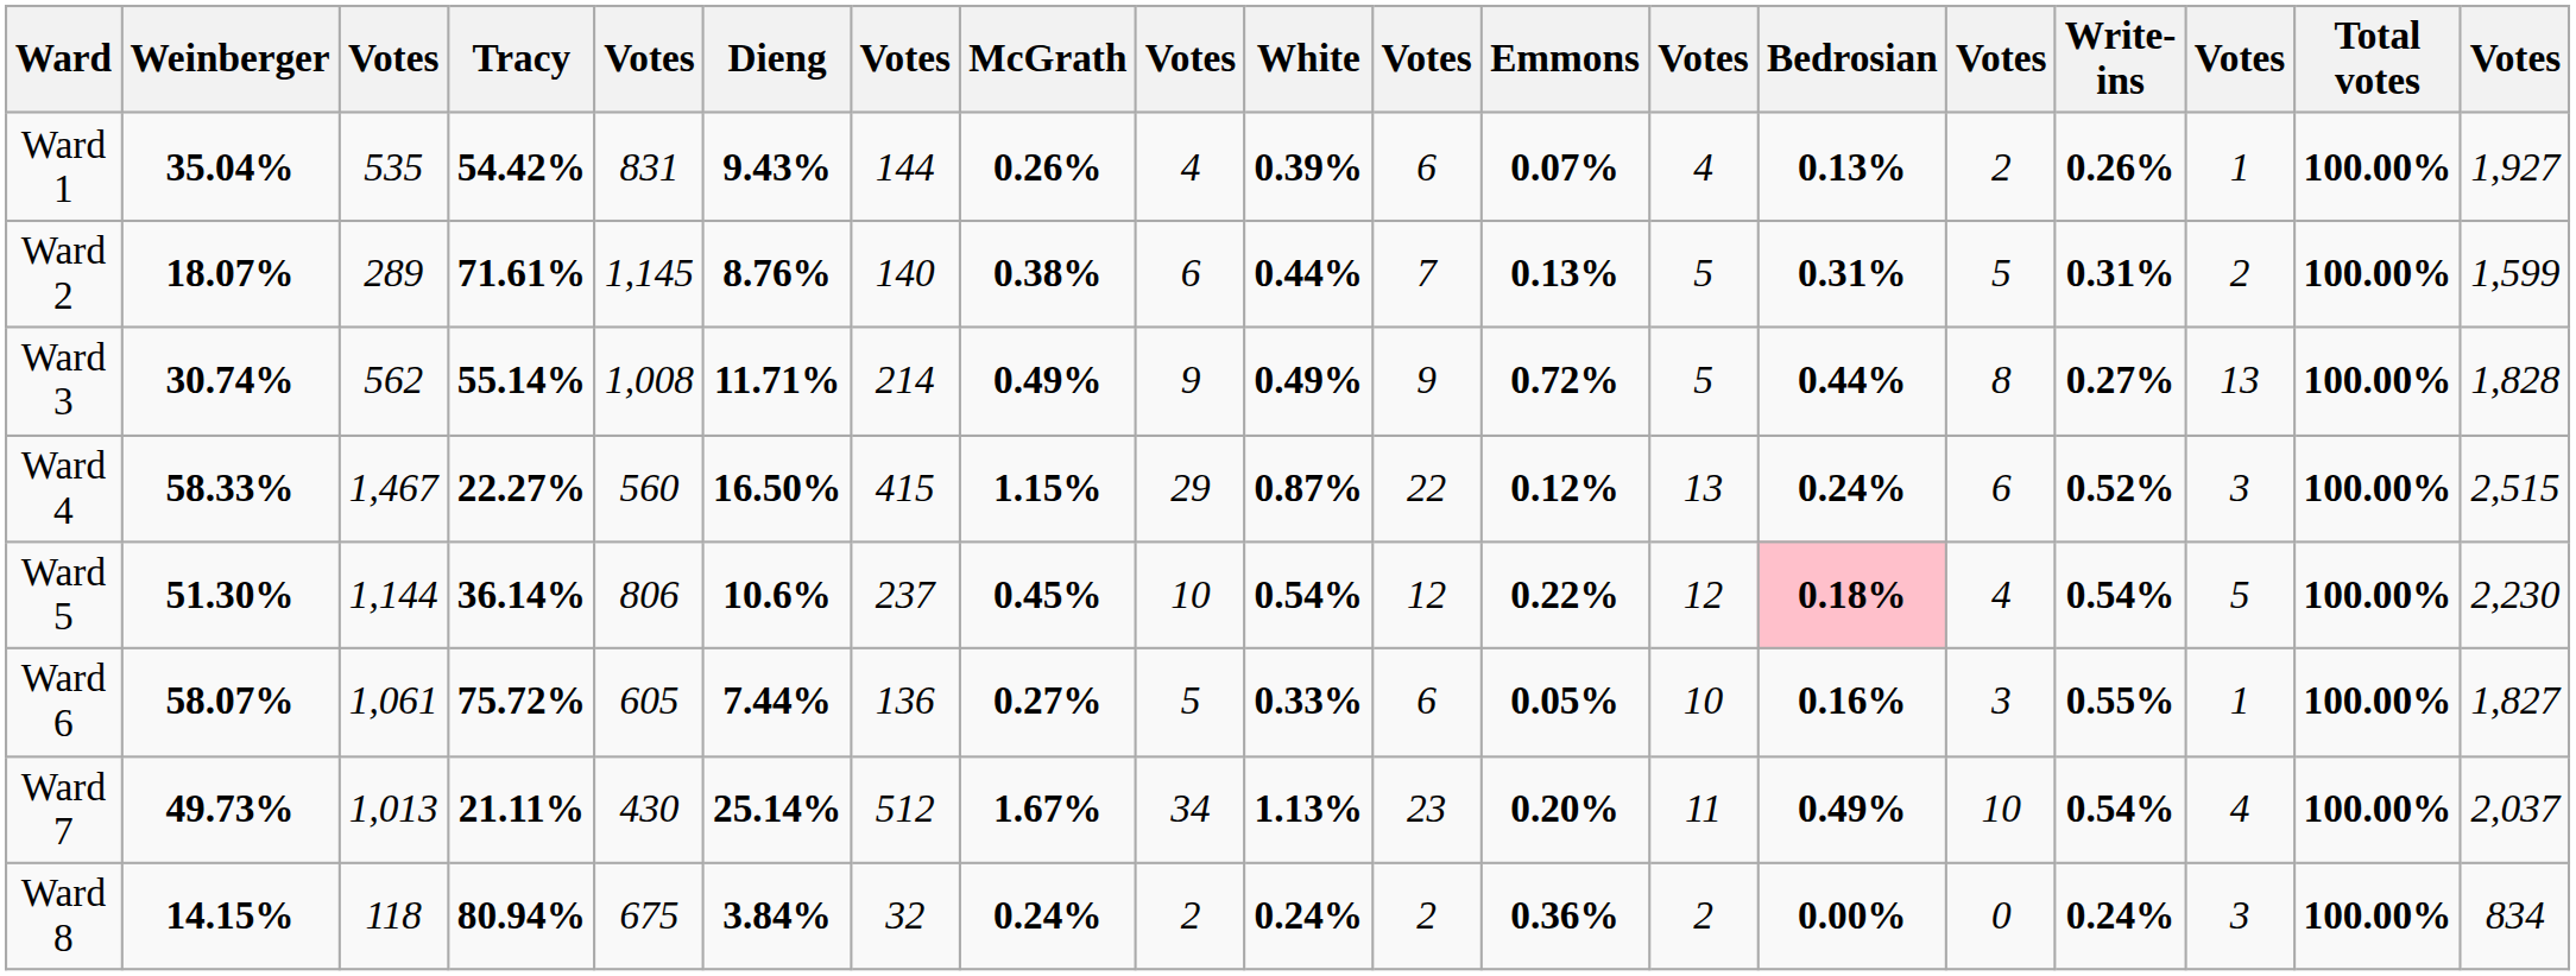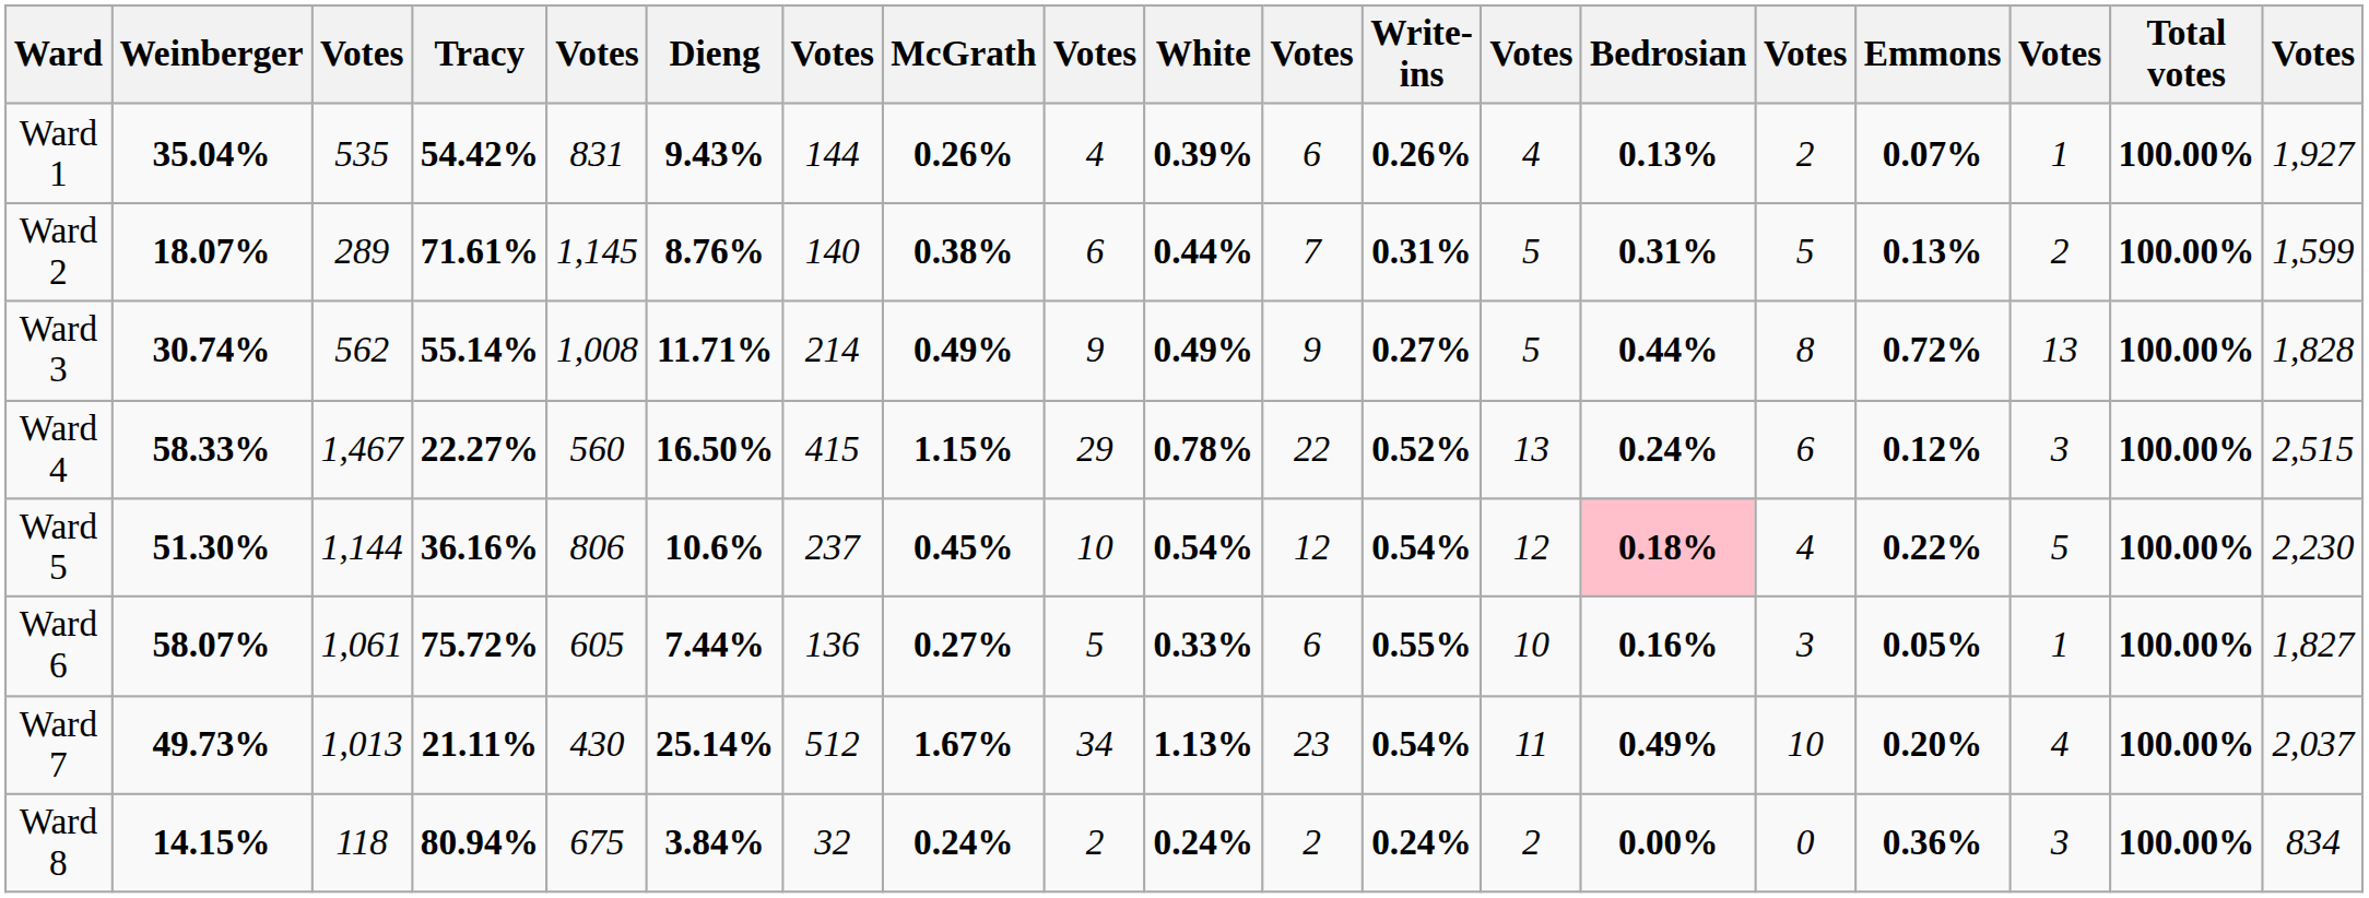 <table width="55%" class="wikitable sortable">
 <tr>
 <th width="9%">Ward</th>
 <th width="8%">Weinberger</th>
 <th width="8%">Votes</th>
 <th width="8%">Tracy</th>
 <th width="8%">Votes</th>
 <th width="8%">Dieng</th>
 <th width="8%">Votes</th>
 <th width="8%">McGrath</th>
 <th width="8%">Votes</th>
 <th width="8%">White</th>
 <th width="8%">Votes</th>
-<th width="8%">Emmons</th>
+<th width="8%">Write-ins</th>
 <th width="8%">Votes</th>
 <th width="8%">Bedrosian</th>
 <th width="8%">Votes</th>
-<th width="8%">Write-ins</th>
+<th width="8%">Emmons</th>
 <th width="8%">Votes</th>
 <th width="8%">Total votes</th>
 <th width="8%">Votes</th>
 </tr>
 <tr>
 <td align="center" >Ward 1</td>
 <td align="center"><strong>35.04%</strong></td>
 <td align="center"><em>535</em></td>
 <td align="center"><strong>54.42%</strong></td>
 <td align="center"><em>831</em></td>
 <td align="center"><strong>9.43%</strong></td>
 <td align="center"><em>144</em></td>
 <td align="center"><strong>0.26%</strong></td>
 <td align="center"><em>4</em></td>
 <td align="center"><strong>0.39%</strong></td>
 <td align="center"><em>6</em></td>
-<td align="center"><strong>0.07%</strong></td>
+<td align="center"><strong>0.26%</strong></td>
 <td align="center"><em>4</em></td>
 <td align="center"><strong>0.13%</strong></td>
 <td align="center"><em>2</em></td>
-<td align="center"><strong>0.26%</strong></td>
+<td align="center"><strong>0.07%</strong></td>
 <td align="center"><em>1</em></td>
 <td align="center"><strong>100.00%</strong></td>
 <td align="center"><em>1,927</em></td>
 </tr>
 <tr>
 <td align="center" >Ward 2</td>
 <td align="center"><strong>18.07%</strong></td>
 <td align="center"><em>289</em></td>
 <td align="center"><strong>71.61%</strong></td>
 <td align="center"><em>1,145</em></td>
 <td align="center"><strong>8.76%</strong></td>
 <td align="center"><em>140</em></td>
 <td align="center"><strong>0.38%</strong></td>
 <td align="center"><em>6</em></td>
 <td align="center"><strong>0.44%</strong></td>
 <td align="center"><em>7</em></td>
-<td align="center"><strong>0.13%</strong></td>
+<td align="center"><strong>0.31%</strong></td>
 <td align="center"><em>5</em></td>
 <td align="center"><strong>0.31%</strong></td>
 <td align="center"><em>5</em></td>
-<td align="center"><strong>0.31%</strong></td>
+<td align="center"><strong>0.13%</strong></td>
 <td align="center"><em>2</em></td>
 <td align="center"><strong>100.00%</strong></td>
 <td align="center"><em>1,599</em></td>
 </tr>
 <tr>
 <td align="center" >Ward 3</td>
 <td align="center"><strong>30.74%</strong></td>
 <td align="center"><em>562</em></td>
 <td align="center"><strong>55.14%</strong></td>
 <td align="center"><em>1,008</em></td>
 <td align="center"><strong>11.71%</strong></td>
 <td align="center"><em>214</em></td>
 <td align="center"><strong>0.49%</strong></td>
 <td align="center"><em>9</em></td>
 <td align="center"><strong>0.49%</strong></td>
 <td align="center"><em>9</em></td>
-<td align="center"><strong>0.72%</strong></td>
+<td align="center"><strong>0.27%</strong></td>
 <td align="center"><em>5</em></td>
 <td align="center"><strong>0.44%</strong></td>
 <td align="center"><em>8</em></td>
-<td align="center"><strong>0.27%</strong></td>
+<td align="center"><strong>0.72%</strong></td>
 <td align="center"><em>13</em></td>
 <td align="center"><strong>100.00%</strong></td>
 <td align="center"><em>1,828</em></td>
 </tr>
 <tr>
 <td align="center" >Ward 4</td>
 <td align="center"><strong>58.33%</strong></td>
 <td align="center"><em>1,467</em></td>
 <td align="center"><strong>22.27%</strong></td>
 <td align="center"><em>560</em></td>
 <td align="center"><strong>16.50%</strong></td>
 <td align="center"><em>415</em></td>
 <td align="center"><strong>1.15%</strong></td>
 <td align="center"><em>29</em></td>
-<td align="center"><strong>0.87%</strong></td>
+<td align="center"><strong>0.78%</strong></td>
 <td align="center"><em>22</em></td>
-<td align="center"><strong>0.12%</strong></td>
+<td align="center"><strong>0.52%</strong></td>
 <td align="center"><em>13</em></td>
 <td align="center"><strong>0.24%</strong></td>
 <td align="center"><em>6</em></td>
-<td align="center"><strong>0.52%</strong></td>
+<td align="center"><strong>0.12%</strong></td>
 <td align="center"><em>3</em></td>
 <td align="center"><strong>100.00%</strong></td>
 <td align="center"><em>2,515</em></td>
 </tr>
 <tr>
 <td align="center" >Ward 5</td>
 <td align="center"><strong>51.30%</strong></td>
 <td align="center"><em>1,144</em></td>
-<td align="center"><strong>36.14%</strong></td>
+<td align="center"><strong>36.16%</strong></td>
 <td align="center"><em>806</em></td>
 <td align="center"><strong>10.6%</strong></td>
 <td align="center"><em>237</em></td>
 <td align="center"><strong>0.45%</strong></td>
 <td align="center"><em>10</em></td>
 <td align="center"><strong>0.54%</strong></td>
 <td align="center"><em>12</em></td>
-<td align="center"><strong>0.22%</strong></td>
+<td align="center"><strong>0.54%</strong></td>
 <td align="center"><em>12</em></td>
 <td align="center" style="background: pink;"><strong>0.18%</strong></td>
 <td align="center"><em>4</em></td>
-<td align="center"><strong>0.54%</strong></td>
+<td align="center"><strong>0.22%</strong></td>
 <td align="center"><em>5</em></td>
 <td align="center"><strong>100.00%</strong></td>
 <td align="center"><em>2,230</em></td>
 </tr>
 <tr>
 <td align="center" >Ward 6</td>
 <td align="center"><strong>58.07%</strong></td>
 <td align="center"><em>1,061</em></td>
 <td align="center"><strong>75.72%</strong></td>
 <td align="center"><em>605</em></td>
 <td align="center"><strong>7.44%</strong></td>
 <td align="center"><em>136</em></td>
 <td align="center"><strong>0.27%</strong></td>
 <td align="center"><em>5</em></td>
 <td align="center"><strong>0.33%</strong></td>
 <td align="center"><em>6</em></td>
-<td align="center"><strong>0.05%</strong></td>
+<td align="center"><strong>0.55%</strong></td>
 <td align="center"><em>10</em></td>
 <td align="center"><strong>0.16%</strong></td>
 <td align="center"><em>3</em></td>
-<td align="center"><strong>0.55%</strong></td>
+<td align="center"><strong>0.05%</strong></td>
 <td align="center"><em>1</em></td>
 <td align="center"><strong>100.00%</strong></td>
 <td align="center"><em>1,827</em></td>
 </tr>
 <tr>
 <td align="center" >Ward 7</td>
 <td align="center"><strong>49.73%</strong></td>
 <td align="center"><em>1,013</em></td>
 <td align="center"><strong>21.11%</strong></td>
 <td align="center"><em>430</em></td>
 <td align="center"><strong>25.14%</strong></td>
 <td align="center"><em>512</em></td>
 <td align="center"><strong>1.67%</strong></td>
 <td align="center"><em>34</em></td>
 <td align="center"><strong>1.13%</strong></td>
 <td align="center"><em>23</em></td>
-<td align="center"><strong>0.20%</strong></td>
+<td align="center"><strong>0.54%</strong></td>
 <td align="center"><em>11</em></td>
 <td align="center"><strong>0.49%</strong></td>
 <td align="center"><em>10</em></td>
-<td align="center"><strong>0.54%</strong></td>
+<td align="center"><strong>0.20%</strong></td>
 <td align="center"><em>4</em></td>
 <td align="center"><strong>100.00%</strong></td>
 <td align="center"><em>2,037</em></td>
 </tr>
 <tr>
 <td align="center" >Ward 8</td>
 <td align="center"><strong>14.15%</strong></td>
 <td align="center"><em>118</em></td>
 <td align="center"><strong>80.94%</strong></td>
 <td align="center"><em>675</em></td>
 <td align="center"><strong>3.84%</strong></td>
 <td align="center"><em>32</em></td>
 <td align="center"><strong>0.24%</strong></td>
 <td align="center"><em>2</em></td>
 <td align="center"><strong>0.24%</strong></td>
 <td align="center"><em>2</em></td>
-<td align="center"><strong>0.36%</strong></td>
+<td align="center"><strong>0.24%</strong></td>
 <td align="center"><em>2</em></td>
 <td align="center"><strong>0.00%</strong></td>
 <td align="center"><em>0</em></td>
-<td align="center"><strong>0.24%</strong></td>
+<td align="center"><strong>0.36%</strong></td>
 <td align="center"><em>3</em></td>
 <td align="center"><strong>100.00%</strong></td>
 <td align="center"><em>834</em></td>
 </tr>
 </table>
